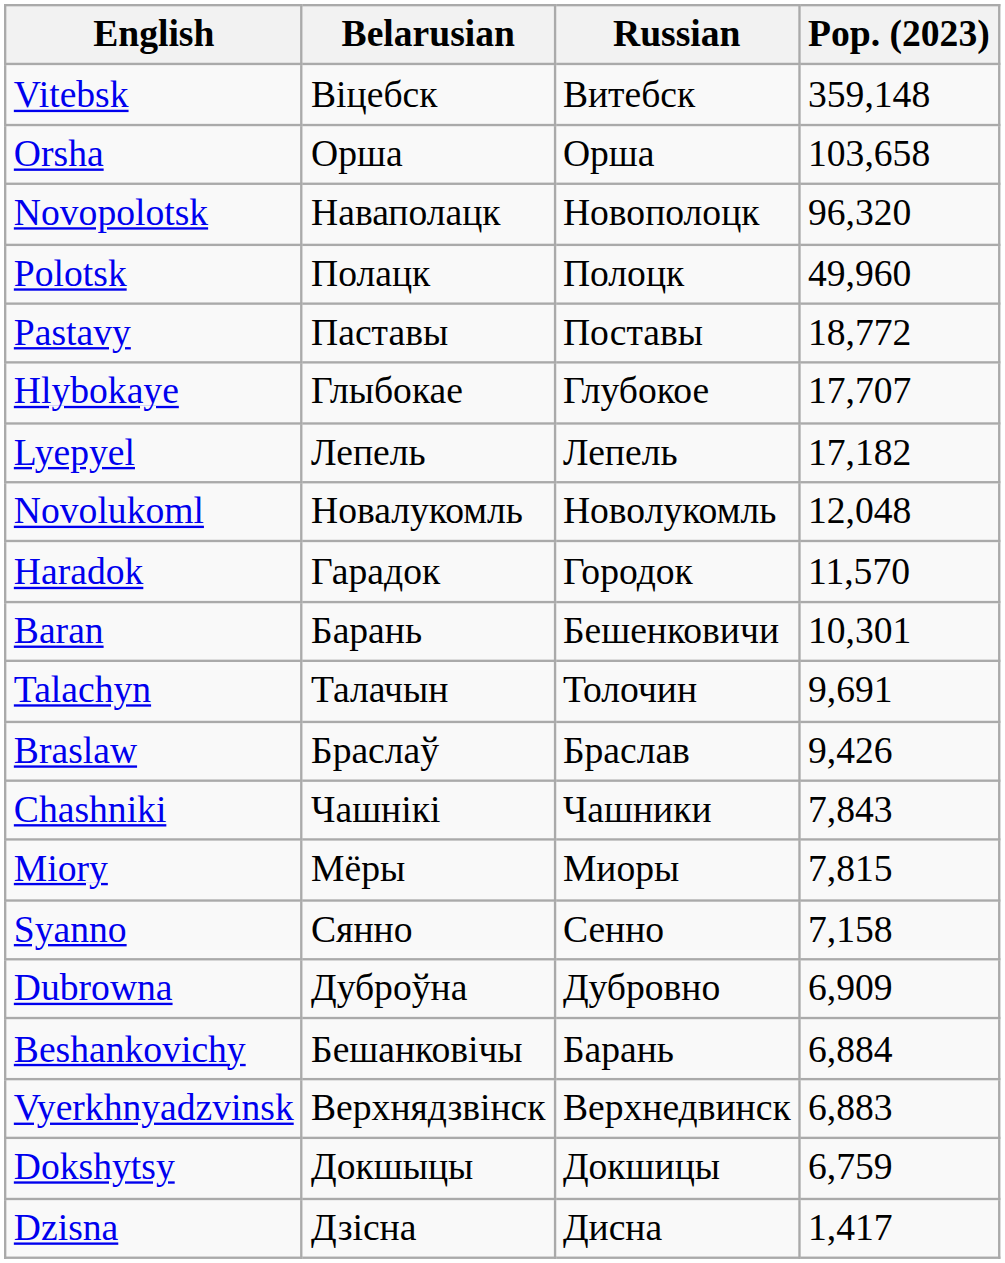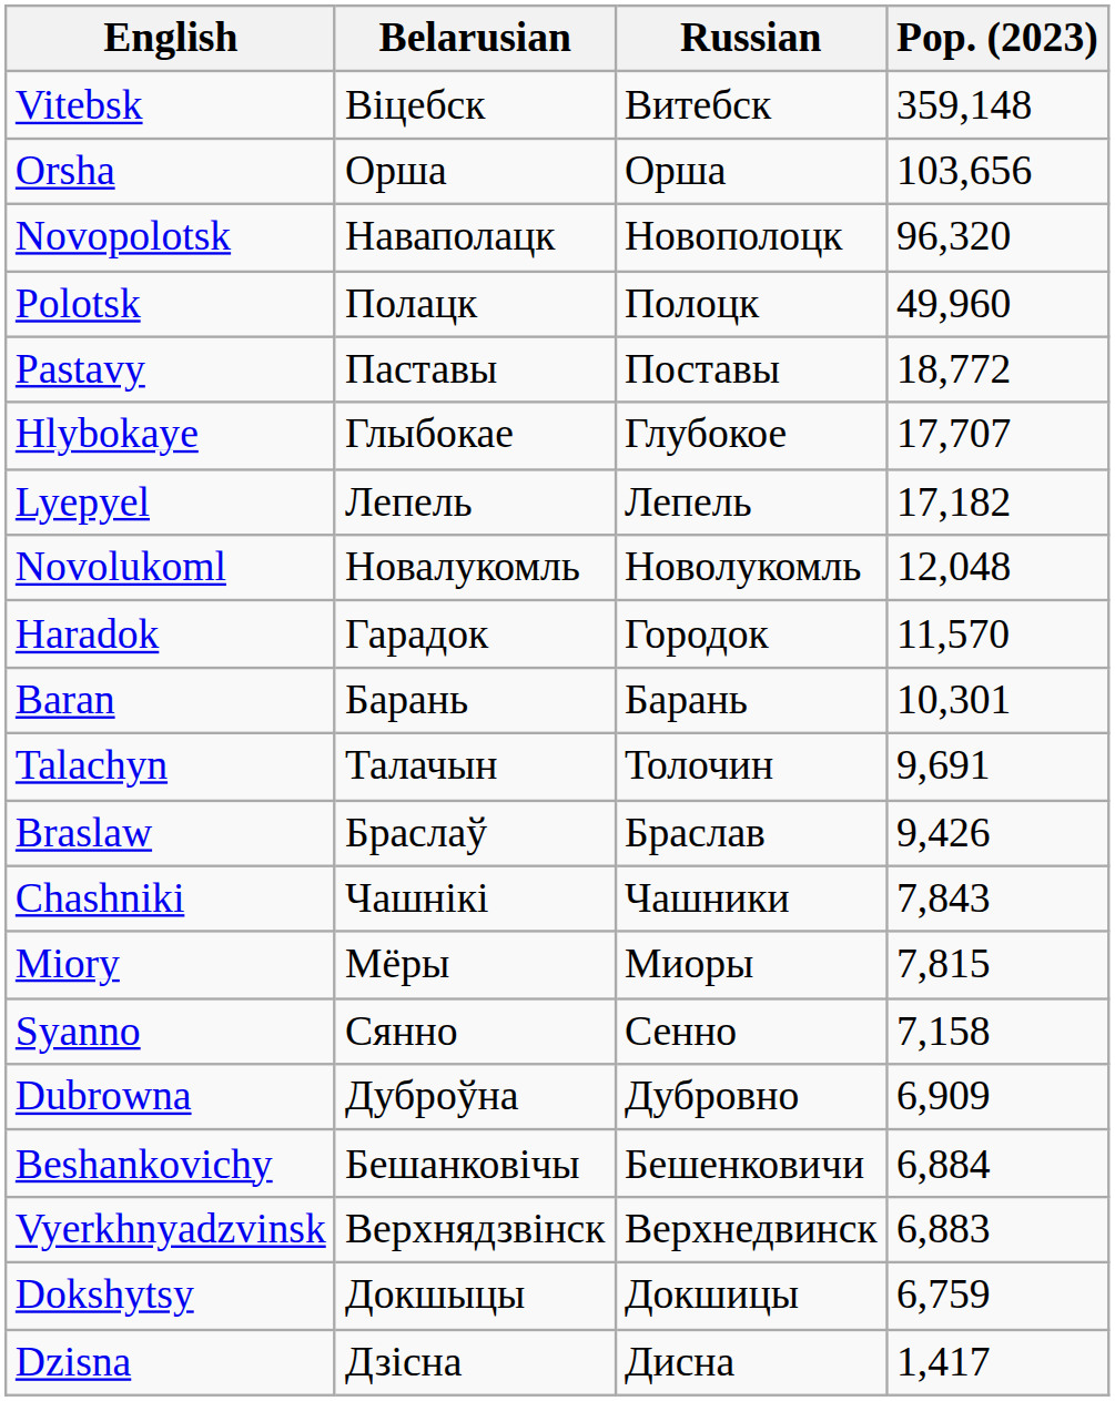 <table class="wikitable sortable">
 <tr>
 <th>English</th>
 <th>Belarusian</th>
 <th>Russian</th>
 <th>Pop. (2023)</th>
 </tr>
 <tr>
 <td><a href='#'>Vitebsk</a></td>
 <td>Віцебск</td>
 <td>Витебск</td>
 <td>359,148</td>
 </tr>
 <tr>
 <td><a href='#'>Orsha</a></td>
 <td>Орша</td>
 <td>Орша</td>
-<td>103,658</td>
+<td>103,656</td>
 </tr>
 <tr>
 <td><a href='#'>Novopolotsk</a></td>
 <td>Наваполацк</td>
 <td>Новополоцк</td>
 <td>96,320</td>
 </tr>
 <tr>
 <td><a href='#'>Polotsk</a></td>
 <td>Полацк</td>
 <td>Полоцк</td>
 <td>49,960</td>
 </tr>
 <tr>
 <td><a href='#'>Pastavy</a></td>
 <td>Паставы</td>
 <td>Поставы</td>
 <td>18,772</td>
 </tr>
 <tr>
 <td><a href='#'>Hlybokaye</a></td>
 <td>Глыбокае</td>
 <td>Глубокое</td>
 <td>17,707</td>
 </tr>
 <tr>
 <td><a href='#'>Lyepyel</a></td>
 <td>Лепель</td>
 <td>Лепель</td>
 <td>17,182</td>
 </tr>
 <tr>
 <td><a href='#'>Novolukoml</a></td>
 <td>Новалукомль</td>
 <td>Новолукомль</td>
 <td>12,048</td>
 </tr>
 <tr>
 <td><a href='#'>Haradok</a></td>
 <td>Гарадок</td>
 <td>Городок</td>
 <td>11,570</td>
 </tr>
 <tr>
 <td><a href='#'>Baran</a></td>
 <td>Барань</td>
-<td>Бешенковичи</td>
+<td>Барань</td>
 <td>10,301</td>
 </tr>
 <tr>
 <td><a href='#'>Talachyn</a></td>
 <td>Талачын</td>
 <td>Толочин</td>
 <td>9,691</td>
 </tr>
 <tr>
 <td><a href='#'>Braslaw</a></td>
 <td>Браслаў</td>
 <td>Браслав</td>
 <td>9,426</td>
 </tr>
 <tr>
 <td><a href='#'>Chashniki</a></td>
 <td>Чашнікі</td>
 <td>Чашники</td>
 <td>7,843</td>
 </tr>
 <tr>
 <td><a href='#'>Miory</a></td>
 <td>Мёры</td>
 <td>Миоры</td>
 <td>7,815</td>
 </tr>
 <tr>
 <td><a href='#'>Syanno</a></td>
 <td>Сянно</td>
 <td>Сенно</td>
 <td>7,158</td>
 </tr>
 <tr>
 <td><a href='#'>Dubrowna</a></td>
 <td>Дуброўна</td>
 <td>Дубровно</td>
 <td>6,909</td>
 </tr>
 <tr>
 <td><a href='#'>Beshankovichy</a></td>
 <td>Бешанковічы</td>
-<td>Барань</td>
+<td>Бешенковичи</td>
 <td>6,884</td>
 </tr>
 <tr>
 <td><a href='#'>Vyerkhnyadzvinsk</a></td>
 <td>Верхнядзвінск</td>
 <td>Верхнедвинск</td>
 <td>6,883</td>
 </tr>
 <tr>
 <td><a href='#'>Dokshytsy</a></td>
 <td>Докшыцы</td>
 <td>Докшицы</td>
 <td>6,759</td>
 </tr>
 <tr>
 <td><a href='#'>Dzisna</a></td>
 <td>Дзісна</td>
 <td>Дисна</td>
 <td>1,417</td>
 </tr>
 </table>
